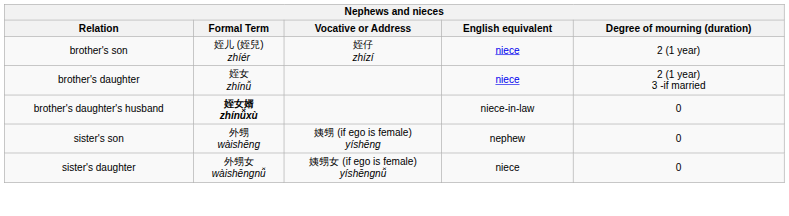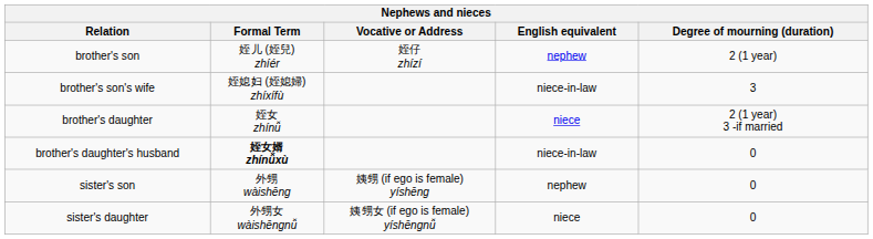 <table class="collapsible wikitable collapsed" style="width: 98%; border: #999 solid 1px; text-align: center; margin-bottom: 0;">
 <tr>
 <th colspan="5">Nephews and nieces</th>
 </tr>
 <tr>
 <th>Relation</th>
 <th>Formal Term</th>
 <th>Vocative or Address</th>
 <th>English equivalent</th>
 <th>Degree of mourning (duration)</th>
 </tr>
 <tr>
 <td>brother's son</td>
 <td>姪儿 (姪兒) <br><em>zhíér</em></td>
 <td>姪仔<br><em>zhízí</em></td>
-<td><a href='#'>niece</a></td>
+<td><a href='#'>nephew</a></td>
 <td>2 (1 year)</td>
+</tr>
+<tr>
+<td>brother's son's wife</td>
+<td>姪媳妇 (姪媳婦) <br><em>zhíxífù</em></td>
+<td></td>
+<td>niece-in-law</td>
+<td>3</td>
 </tr>
 <tr>
 <td>brother's daughter</td>
 <td>姪女<br><em>zhínǚ</em></td>
 <td></td>
 <td><a href='#'>niece</a></td>
 <td>2 (1 year)<br>3 -if married</td>
 </tr>
 <tr>
 <td>brother's daughter's husband</td>
 <td><strong>姪女婿<br><em>zhínǚxù</em></strong></td>
 <td></td>
 <td>niece-in-law</td>
 <td>0</td>
 </tr>
 <tr>
 <td>sister's son</td>
 <td>外甥<br><em>wàishēng</em></td>
 <td>姨甥 (if ego is female)<br><em>yíshēng</em></td>
 <td>nephew</td>
 <td>0</td>
 </tr>
 <tr>
 <td>sister's daughter</td>
 <td>外甥女<br><em>wàishēngnǚ</em></td>
 <td>姨甥女 (if ego is female)<br><em>yíshēngnǚ</em></td>
 <td>niece</td>
 <td>0</td>
 </tr>
 </table>
